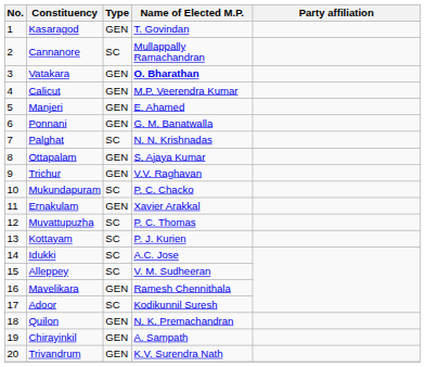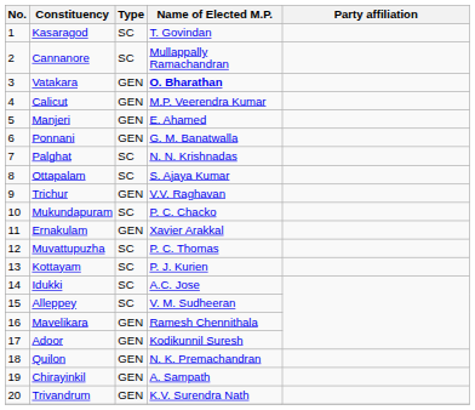 <table class="wikitable" style="font-size:95%;">
 <tr>
 <th>No.</th>
 <th>Constituency</th>
 <th>Type</th>
 <th>Name of Elected M.P.</th>
 <th colspan="2" style="width:18em">Party affiliation</th>
 </tr>
 <tr>
 <td>1</td>
 <td><a href='#'>Kasaragod</a></td>
-<td>GEN</td>
+<td>SC</td>
 <td><a href='#'>T. Govindan</a></td>
 <td></td>
 </tr>
 <tr>
 <td>2</td>
 <td><a href='#'>Cannanore</a></td>
 <td>SC</td>
 <td><a href='#'>Mullappally Ramachandran</a></td>
 <td></td>
 </tr>
 <tr>
 <td>3</td>
 <td><a href='#'>Vatakara</a></td>
 <td>GEN</td>
 <td><strong><a href='#'>O. Bharathan</a></strong></td>
 <td></td>
 </tr>
 <tr>
 <td>4</td>
 <td><a href='#'>Calicut</a></td>
 <td>GEN</td>
 <td><a href='#'>M.P. Veerendra Kumar</a></td>
 <td></td>
 </tr>
 <tr>
 <td>5</td>
 <td><a href='#'>Manjeri</a></td>
 <td>GEN</td>
 <td><a href='#'>E. Ahamed</a></td>
 <td></td>
 </tr>
 <tr>
 <td>6</td>
 <td><a href='#'>Ponnani</a></td>
 <td>GEN</td>
 <td><a href='#'>G. M. Banatwalla</a></td>
 </tr>
 <tr>
 <td>7</td>
 <td><a href='#'>Palghat</a></td>
 <td>SC</td>
 <td><a href='#'>N. N. Krishnadas</a></td>
 <td></td>
 </tr>
 <tr>
 <td>8</td>
 <td><a href='#'>Ottapalam</a></td>
-<td>GEN</td>
+<td>SC</td>
 <td><a href='#'>S. Ajaya Kumar</a></td>
 </tr>
 <tr>
 <td>9</td>
 <td><a href='#'>Trichur</a></td>
 <td>GEN</td>
 <td><a href='#'>V.V. Raghavan</a></td>
 <td></td>
 </tr>
 <tr>
 <td>10</td>
 <td><a href='#'>Mukundapuram</a></td>
 <td>SC</td>
 <td><a href='#'>P. C. Chacko</a></td>
 <td></td>
 </tr>
 <tr>
 <td>11</td>
 <td><a href='#'>Ernakulam</a></td>
 <td>GEN</td>
 <td><a href='#'>Xavier Arakkal</a></td>
 <td></td>
 </tr>
 <tr>
 <td>12</td>
 <td><a href='#'>Muvattupuzha</a></td>
 <td>SC</td>
 <td><a href='#'>P. C. Thomas</a></td>
 <td></td>
 </tr>
 <tr>
 <td>13</td>
 <td><a href='#'>Kottayam</a></td>
 <td>SC</td>
 <td><a href='#'>P. J. Kurien</a></td>
 <td></td>
 </tr>
 <tr>
 <td>14</td>
 <td><a href='#'>Idukki</a></td>
 <td>SC</td>
 <td><a href='#'>A.C. Jose</a></td>
 </tr>
 <tr>
 <td>15</td>
 <td><a href='#'>Alleppey</a></td>
 <td>SC</td>
 <td><a href='#'>V. M. Sudheeran</a></td>
 </tr>
 <tr>
 <td>16</td>
 <td><a href='#'>Mavelikara</a></td>
 <td>GEN</td>
 <td><a href='#'>Ramesh Chennithala</a></td>
 </tr>
 <tr>
 <td>17</td>
 <td><a href='#'>Adoor</a></td>
-<td>SC</td>
+<td>GEN</td>
 <td><a href='#'>Kodikunnil Suresh</a></td>
 </tr>
 <tr>
 <td>18</td>
 <td><a href='#'>Quilon</a></td>
 <td>GEN</td>
 <td><a href='#'>N. K. Premachandran</a></td>
 <td></td>
 </tr>
 <tr>
 <td>19</td>
 <td><a href='#'>Chirayinkil</a></td>
 <td>GEN</td>
 <td><a href='#'>A. Sampath</a></td>
 <td></td>
 </tr>
 <tr>
 <td>20</td>
 <td><a href='#'>Trivandrum</a></td>
 <td>GEN</td>
 <td><a href='#'>K.V. Surendra Nath</a></td>
 <td></td>
 </tr>
 <tr>
 </tr>
 </table>
